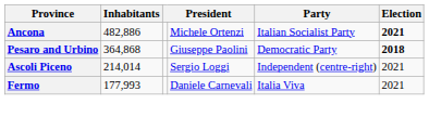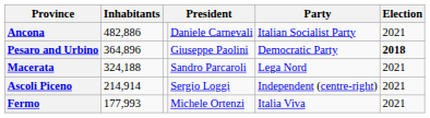 <table class="wikitable" border="1">
 <tr>
 <th scope="col">Province</th>
 <th colspan=1>Inhabitants</th>
 <th colspan=2>President</th>
 <th colspan=1>Party</th>
 <th colspan=1>Election</th>
 </tr>
 <tr>
 <th scope="row" style="text-align: left;"><a href='#'>Ancona</a></th>
 <td>482,886</td>
 <td></td>
-<td><a href='#'>Michele Ortenzi</a></td>
+<td><a href='#'>Daniele Carnevali</a></td>
 <td><a href='#'>Italian Socialist Party</a></td>
-<td><strong>2021</strong></td>
+<td>2021</td>
 </tr>
 <tr>
 <th scope="row" style="text-align: left;"><a href='#'>Pesaro and Urbino</a></th>
-<td>364,868</td>
+<td>364,896</td>
 <td></td>
 <td><a href='#'>Giuseppe Paolini</a></td>
 <td><a href='#'>Democratic Party</a></td>
 <td><strong>2018</strong></td>
 </tr>
 <tr>
+<th scope="row" style="text-align: left;"><a href='#'>Macerata</a></th>
+<td>324,188</td>
+<td></td>
+<td><a href='#'>Sandro Parcaroli</a></td>
+<td><a href='#'>Lega Nord</a></td>
+<td>2021</td>
+</tr>
+<tr>
 <th scope="row" style="text-align: left;"><a href='#'>Ascoli Piceno</a></th>
-<td>214,014</td>
+<td>214,914</td>
 <td></td>
 <td><a href='#'>Sergio Loggi</a></td>
 <td><a href='#'>Independent</a> (<a href='#'>centre-right</a>)</td>
 <td>2021</td>
 </tr>
 <tr>
 <th scope="row" style="text-align: left;"><a href='#'>Fermo</a></th>
 <td>177,993</td>
 <td></td>
-<td><a href='#'>Daniele Carnevali</a></td>
+<td><a href='#'>Michele Ortenzi</a></td>
 <td><a href='#'>Italia Viva</a></td>
 <td>2021</td>
 </tr>
 </table>
